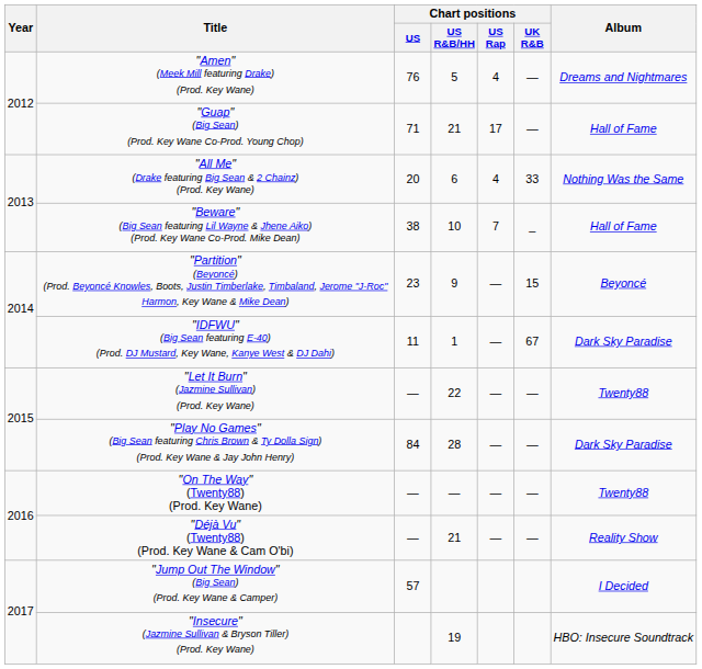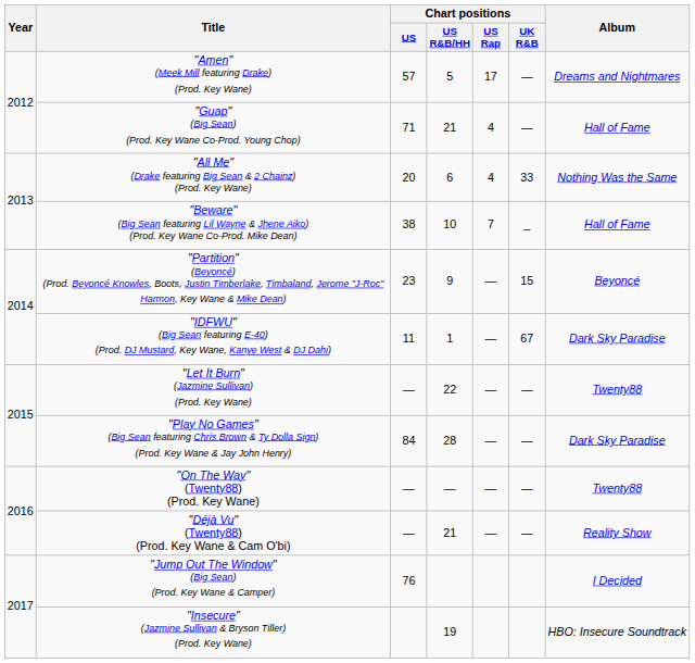 <table class="wikitable plainrowheaders" style="text-align:center;">
 <tr>
 <th scope="col" rowspan="2">Year</th>
 <th scope="col" rowspan="2" style="width:30em;">Title</th>
 <th scope="col" colspan="4">Chart positions</th>
 <th scope="col" rowspan="2">Album</th>
 </tr>
 <tr>
 <th scope="col" style="width:3em;font-size:90%;"><a href='#'>US</a><br></th>
 <th scope="col" style="width:3em;font-size:90%;"><a href='#'>US R&B/HH</a><br></th>
 <th scope="col" style="width:3em;font-size:90%;"><a href='#'>US Rap</a><br></th>
 <th scope="col" style="width:3em;font-size:90%;"><a href='#'>UK R&B</a><br></th>
 </tr>
 <tr>
 <td rowspan="2">2012</td>
 <td><em>"<a href='#'>Amen</a>"</em><br><sup><em>(<a href='#'>Meek Mill</a> featuring <a href='#'>Drake</a>)</em></sup><br><em><sup>(Prod. Key Wane)</sup></em></td>
-<td>76</td>
+<td>57</td>
 <td>5</td>
-<td>4</td>
+<td>17</td>
 <td>—</td>
 <td><em><a href='#'>Dreams and Nightmares</a></em></td>
 </tr>
 <tr>
 <td><em>"<a href='#'>Guap</a>"</em><br><sup><em>(<a href='#'>Big Sean</a>)</em></sup><br><sup><em>(Prod. Key Wane Co-Prod. Young Chop)</em></sup></td>
 <td>71</td>
 <td>21</td>
-<td>17</td>
+<td>4</td>
 <td>—</td>
 <td><em><a href='#'>Hall of Fame</a></em></td>
 </tr>
 <tr>
 <td rowspan="2">2013</td>
 <td><em>"<a href='#'>All Me</a>"<br><small>(<a href='#'>Drake</a> featuring <a href='#'>Big Sean</a> & <a href='#'>2 Chainz</a>)</small></em><br><em><sup>(Prod. Key Wane)</sup></em></td>
 <td>20</td>
 <td>6</td>
 <td>4</td>
 <td>33</td>
 <td><em><a href='#'>Nothing Was the Same</a></em></td>
 </tr>
 <tr>
 <td><em>"<a href='#'>Beware</a>"<br><small>(<a href='#'>Big Sean</a> featuring <a href='#'>Lil Wayne</a> & <a href='#'>Jhene Aiko</a>)</small></em><br><em><sup>(Prod. Key Wane Co-Prod. Mike Dean)</sup></em></td>
 <td>38</td>
 <td>10</td>
 <td>7</td>
 <td>_</td>
 <td><em><a href='#'>Hall of Fame</a></em></td>
 </tr>
 <tr>
 <td rowspan="2">2014</td>
 <td><em>"<a href='#'>Partition</a>"  <br><small>(<a href='#'>Beyoncé</a>)</small></em><br><em><sup>(Prod. <a href='#'>Beyoncé Knowles</a>, Boots, <a href='#'>Justin Timberlake</a>, <a href='#'>Timbaland</a>, <a href='#'>Jerome "J-Roc" Harmon</a>, Key Wane & <a href='#'>Mike Dean</a>)</sup></em></td>
 <td>23</td>
 <td>9</td>
 <td>—</td>
 <td>15</td>
 <td><em><a href='#'>Beyoncé</a></em></td>
 </tr>
 <tr>
 <td><em>"<a href='#'>IDFWU</a>"</em><br><sup><em>(<a href='#'>Big Sean</a> featuring <a href='#'>E-40</a>)</em></sup><br><em><sup>(Prod. <a href='#'>DJ Mustard</a>, Key Wane, <a href='#'>Kanye West</a> & <a href='#'>DJ Dahi</a>)</sup></em></td>
 <td>11</td>
 <td>1</td>
 <td>—</td>
 <td>67</td>
 <td><em><a href='#'>Dark Sky Paradise</a></em></td>
 </tr>
 <tr>
 <td rowspan="2">2015</td>
 <td><em>"<a href='#'>Let It Burn</a>"</em><br><sup><em>(<a href='#'>Jazmine Sullivan</a>)</em></sup><br><em><sup>(Prod. Key Wane)</sup></em></td>
 <td>—</td>
 <td>22</td>
 <td>—</td>
 <td>—</td>
 <td><a href='#'><em>Twenty88</em></a></td>
 </tr>
 <tr>
 <td><em>"<a href='#'>Play No Games</a>"</em><br><sup><em>(<a href='#'>Big Sean</a> featuring <a href='#'>Chris Brown</a> & <a href='#'>Ty Dolla Sign</a>)</em></sup><br><em><sup>(Prod. Key Wane & Jay John Henry)</sup></em></td>
 <td>84</td>
 <td>28</td>
 <td>—</td>
 <td>—</td>
 <td><em><a href='#'>Dark Sky Paradise</a></em></td>
 </tr>
 <tr>
 <td rowspan="2">2016</td>
 <td><em>"<a href='#'>On The Way</a>"</em><br>(<a href='#'>Twenty88</a>)<br>(Prod. Key Wane)</td>
 <td>—</td>
 <td>—</td>
 <td>—</td>
 <td>—</td>
 <td><a href='#'><em>Twenty88</em></a></td>
 </tr>
 <tr>
 <td><em>"<a href='#'>Déjà Vu</a>"</em><br>(<a href='#'>Twenty88</a>)<br>(Prod. Key Wane & Cam O'bi)</td>
 <td>—</td>
 <td>21</td>
 <td>—</td>
 <td>—</td>
 <td><em><a href='#'>Reality Show</a></em></td>
 </tr>
 <tr>
 <td rowspan="2">2017</td>
 <td><em>"<a href='#'>Jump Out The Window</a>"</em><br><sup><em>(<a href='#'>Big Sean</a>)</em></sup><br><em><sup>(Prod. Key Wane & Camper)</sup></em></td>
-<td>57</td>
+<td>76</td>
 <td></td>
 <td></td>
 <td></td>
 <td><em><a href='#'>I Decided</a></em></td>
 </tr>
 <tr>
 <td><em>"<a href='#'>Insecure</a>"</em><br><sup><em>(<a href='#'>Jazmine Sullivan</a> & Bryson Tiller)</em></sup><br><em><sup>(Prod. Key Wane)</sup></em></td>
 <td></td>
 <td>19</td>
 <td></td>
 <td></td>
 <td><em>HBO: Insecure Soundtrack</em></td>
 </tr>
 </table>
